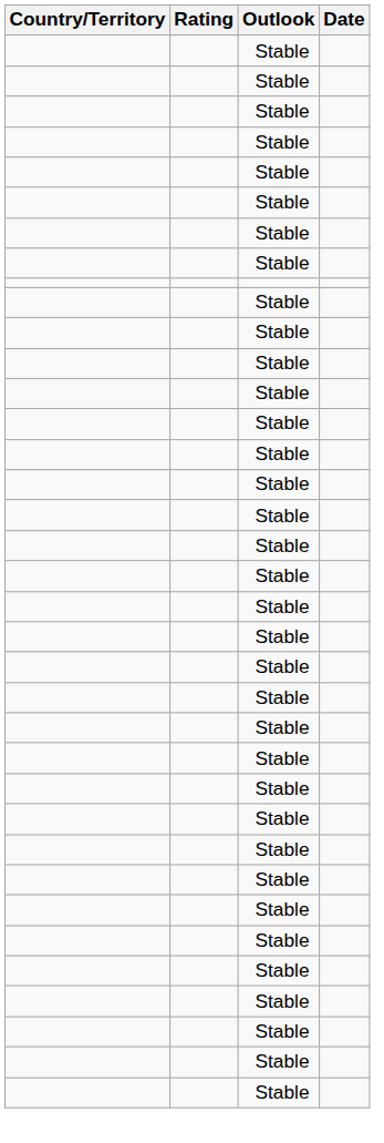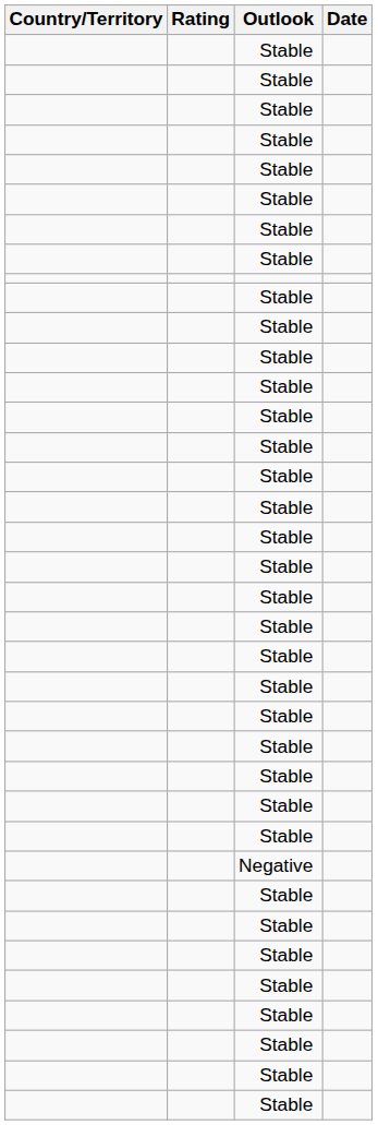 <table class="wikitable sortable static-row-numbers static-row-header-text" style="text-align:center;">
 <tr>
 <th data-sort-type="text">Country/Territory</th>
 <th data-sort-type=number>Rating</th>
 <th data-sort-type=text>Outlook</th>
 <th>Date</th>
 </tr>
 <tr>
 <td></td>
 <td data-sort-value=1></td>
 <td style="text-align:right;">Stable </td>
 <td></td>
 </tr>
 <tr>
 <td></td>
 <td data-sort-value=1></td>
 <td style="text-align:right;">Stable </td>
 <td></td>
 </tr>
 <tr>
 <td></td>
 <td data-sort-value=14></td>
 <td style="text-align:right;">Stable </td>
 <td></td>
 </tr>
 <tr>
 <td></td>
 <td data-sort-value=1></td>
 <td style="text-align:right;">Stable </td>
 <td></td>
 </tr>
 <tr>
 <td></td>
 <td data-sort-value=6></td>
 <td style="text-align:right;">Stable </td>
 <td></td>
 </tr>
 <tr>
 <td></td>
 <td data-sort-value=6></td>
 <td style="text-align:right;">Stable </td>
 <td></td>
 </tr>
 <tr>
 <td></td>
 <td data-sort-value=6></td>
 <td style="text-align:right;">Stable </td>
 <td></td>
 </tr>
 <tr>
 <td></td>
 <td data-sort-value=1></td>
 <td style="text-align:right;">Stable </td>
 <td></td>
 </tr>
 <tr>
 <td></td>
 <td data-sort-value=5></td>
 <td style="text-align:right;"></td>
 <td></td>
 </tr>
 <tr>
 <td></td>
 <td data-sort-value=1></td>
 <td style="text-align:right;">Stable </td>
 <td></td>
 </tr>
 <tr>
 <td></td>
 <td data-sort-value=1></td>
 <td style="text-align:right;">Stable </td>
 <td></td>
 </tr>
 <tr>
 <td></td>
 <td data-sort-value=1></td>
 <td style="text-align:right;">Stable </td>
 <td></td>
 </tr>
 <tr>
 <td></td>
 <td data-sort-value=2></td>
 <td style="text-align:right;">Stable </td>
 <td></td>
 </tr>
 <tr>
 <td></td>
 <td data-sort-value=10></td>
 <td style="text-align:right;">Stable </td>
 <td></td>
 </tr>
 <tr>
 <td></td>
 <td data-sort-value=11></td>
 <td style="text-align:right;">Stable </td>
 <td></td>
 </tr>
 <tr>
 <td></td>
 <td data-sort-value=11></td>
 <td style="text-align:right;">Stable </td>
 <td></td>
 </tr>
 <tr>
 <td></td>
 <td data-sort-value=9></td>
 <td style="text-align:right;">Stable </td>
 <td></td>
 </tr>
 <tr>
 <td></td>
 <td data-sort-value=1></td>
 <td style="text-align:right;">Stable </td>
 <td></td>
 </tr>
 <tr>
 <td></td>
 <td data-sort-value=7></td>
 <td style="text-align:right;">Stable </td>
 <td></td>
 </tr>
 <tr>
 <td></td>
 <td data-sort-value=10></td>
 <td style="text-align:right;">Stable </td>
 <td></td>
 </tr>
 <tr>
 <td></td>
 <td data-sort-value=1></td>
 <td style="text-align:right;">Stable </td>
 <td></td>
 </tr>
 <tr>
 <td></td>
 <td data-sort-value=1></td>
 <td style="text-align:right;">Stable </td>
 <td></td>
 </tr>
 <tr>
 <td></td>
 <td data-sort-value=10></td>
 <td style="text-align:right;">Stable </td>
 <td></td>
 </tr>
 <tr>
 <td></td>
 <td data-sort-value=10></td>
 <td style="text-align:right;">Stable </td>
 <td></td>
 </tr>
 <tr>
 <td></td>
 <td data-sort-value=9></td>
 <td style="text-align:right;">Stable </td>
 <td></td>
 </tr>
 <tr>
 <td></td>
 <td data-sort-value=9></td>
 <td style="text-align:right;">Stable </td>
 <td></td>
 </tr>
 <tr>
 <td></td>
 <td data-sort-value=12></td>
 <td style="text-align:right;">Stable </td>
 <td></td>
 </tr>
 <tr>
 <td></td>
 <td data-sort-value=1></td>
 <td style="text-align:right;">Stable </td>
 <td></td>
 </tr>
 <tr>
 <td></td>
+<td data-sort-value=8></td>
+<td style="text-align:right;">Negative </td>
+<td></td>
+</tr>
+<tr>
+<td></td>
 <td data-sort-value=6></td>
 <td style="text-align:right;">Stable </td>
 <td></td>
 </tr>
 <tr>
 <td></td>
 <td data-sort-value=4></td>
 <td style="text-align:right;">Stable </td>
 <td></td>
 </tr>
 <tr>
 <td></td>
 <td data-sort-value=4></td>
 <td style="text-align:right;">Stable </td>
 <td></td>
 </tr>
 <tr>
 <td></td>
 <td data-sort-value=9></td>
 <td style="text-align:right;">Stable </td>
 <td></td>
 </tr>
 <tr>
 <td></td>
 <td data-sort-value=16></td>
 <td style="text-align:right;">Stable </td>
 <td></td>
 </tr>
 <tr>
 <td></td>
 <td data-sort-value=1></td>
 <td style="text-align:right;">Stable </td>
 <td></td>
 </tr>
 <tr>
 <td></td>
 <td data-sort-value=1></td>
 <td style="text-align:right;">Stable </td>
 <td></td>
 </tr>
 <tr>
 <td></td>
 <td data-sort-value=10></td>
 <td style="text-align:right;">Stable </td>
 <td></td>
 </tr>
 </table>
